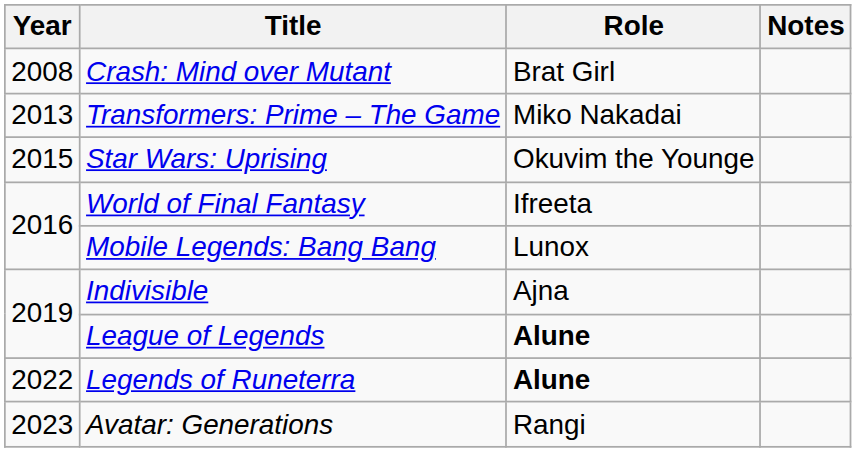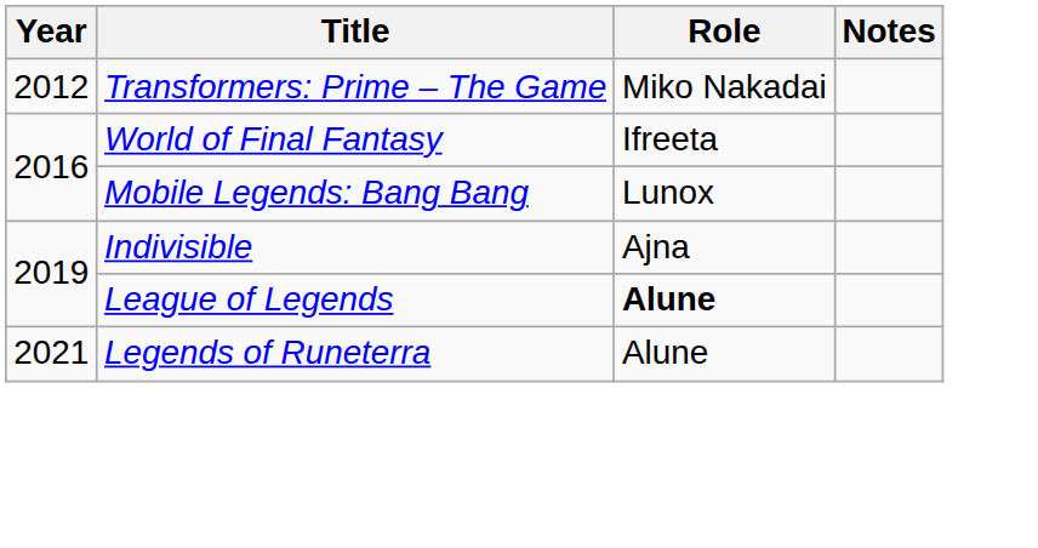 <table class="wikitable sortable">
 <tr>
 <th>Year</th>
 <th>Title</th>
 <th>Role</th>
 <th class="unsortable">Notes</th>
 </tr>
 <tr>
-<td>2008</td>
-<td><em><a href='#'>Crash: Mind over Mutant</a></em></td>
-<td>Brat Girl</td>
-<td></td>
-</tr>
-<tr>
-<td>2013</td>
+<td>2012</td>
 <td><em><a href='#'>Transformers: Prime – The Game</a></em></td>
 <td>Miko Nakadai</td>
-<td></td>
-</tr>
-<tr>
-<td>2015</td>
-<td><em><a href='#'>Star Wars: Uprising</a></em></td>
-<td>Okuvim the Younge</td>
 <td></td>
 </tr>
 <tr>
 <td rowspan="2">2016</td>
 <td><em><a href='#'>World of Final Fantasy</a></em></td>
 <td>Ifreeta</td>
 <td></td>
 </tr>
 <tr>
 <td><em><a href='#'>Mobile Legends: Bang Bang</a></em></td>
 <td>Lunox</td>
 <td></td>
 </tr>
 <tr>
 <td rowspan="2">2019</td>
 <td><em><a href='#'>Indivisible</a></em></td>
 <td>Ajna</td>
 <td></td>
 </tr>
 <tr>
 <td><em><a href='#'>League of Legends</a></em></td>
 <td><strong>Alune</strong></td>
 <td></td>
 </tr>
 <tr>
-<td>2022</td>
+<td>2021</td>
 <td><em><a href='#'>Legends of Runeterra</a></em></td>
-<td><strong>Alune</strong></td>
-<td></td>
-</tr>
-<tr>
-<td>2023</td>
-<td><em>Avatar: Generations</em></td>
-<td>Rangi</td>
+<td>Alune</td>
 <td></td>
 </tr>
 </table>
